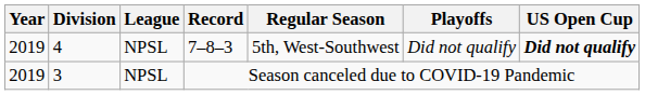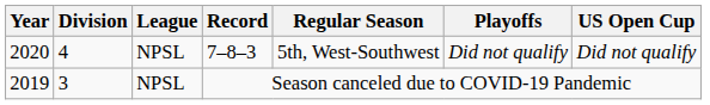 <table class="wikitable">
 <tr>
 <th>Year</th>
 <th>Division</th>
 <th>League</th>
 <th>Record</th>
 <th>Regular Season</th>
 <th>Playoffs</th>
 <th>US Open Cup</th>
 </tr>
 <tr>
-<td>2019</td>
+<td>2020</td>
 <td>4</td>
 <td>NPSL</td>
 <td>7–8–3</td>
 <td>5th, West-Southwest</td>
 <td><em>Did not qualify</em></td>
-<td><strong><em>Did not qualify</em></strong></td>
+<td><em>Did not qualify</em></td>
 </tr>
 <tr>
 <td>2019</td>
 <td>3</td>
 <td>NPSL</td>
 <td colspan=4 align=center>Season canceled due to COVID-19 Pandemic</td>
 </tr>
 </table>
